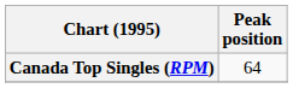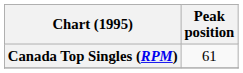 <table class="wikitable sortable plainrowheaders" style="text-align:center">
 <tr>
 <th scope="col">Chart (1995)</th>
 <th scope="col">Peak<br>position</th>
 </tr>
 <tr>
 <th scope="row">Canada Top Singles (<em><a href='#'>RPM</a></em>)</th>
-<td align="center">64</td>
+<td align="center">61</td>
 </tr>
 <tr>
 </tr>
 <tr>
 </tr>
 </table>
